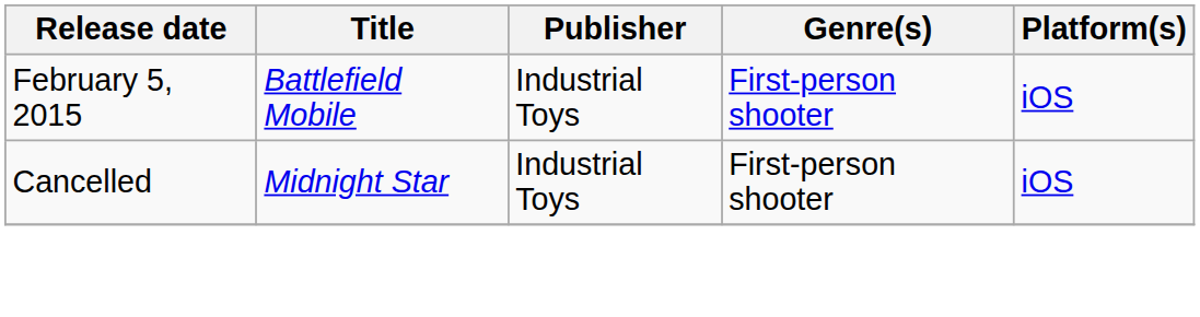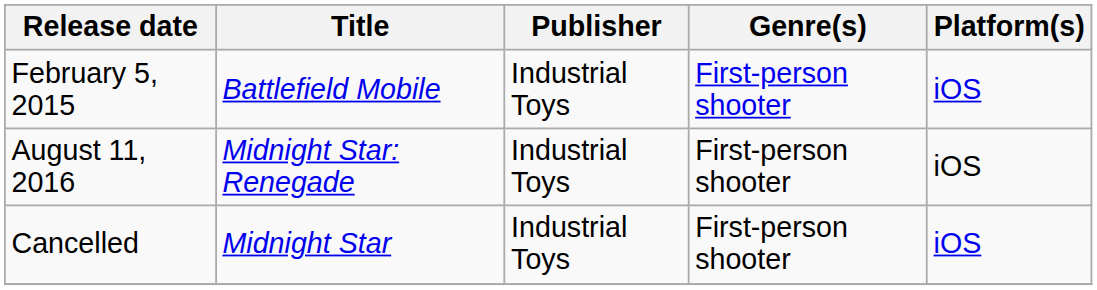 <table class="wikitable">
 <tr>
 <th>Release date</th>
 <th>Title</th>
 <th>Publisher</th>
 <th>Genre(s)</th>
 <th>Platform(s)</th>
 </tr>
 <tr>
 <td>February 5, 2015</td>
 <td><em><a href='#'>Battlefield Mobile</a></em></td>
 <td>Industrial Toys</td>
 <td><a href='#'>First-person shooter</a></td>
 <td><a href='#'>iOS</a></td>
 </tr>
 <tr>
+<td>August 11, 2016</td>
+<td><em><a href='#'>Midnight Star: Renegade</a></em></td>
+<td>Industrial Toys</td>
+<td>First-person shooter</td>
+<td>iOS</td>
+</tr>
+<tr>
 <td>Cancelled</td>
 <td><em><a href='#'>Midnight Star</a></em></td>
 <td>Industrial Toys</td>
 <td>First-person shooter</td>
 <td><a href='#'>iOS</a></td>
 </tr>
 <tr>
 </tr>
 </table>
